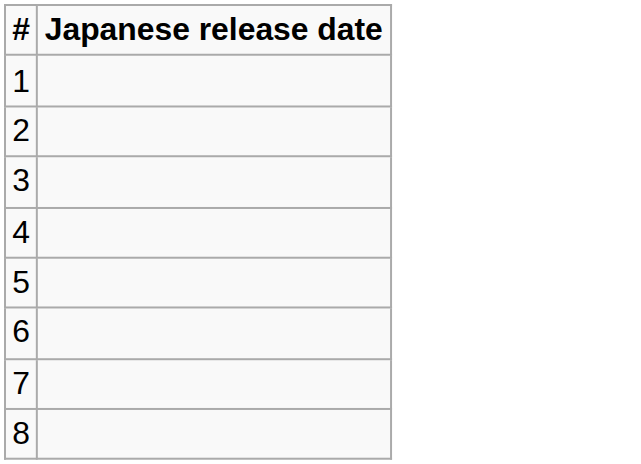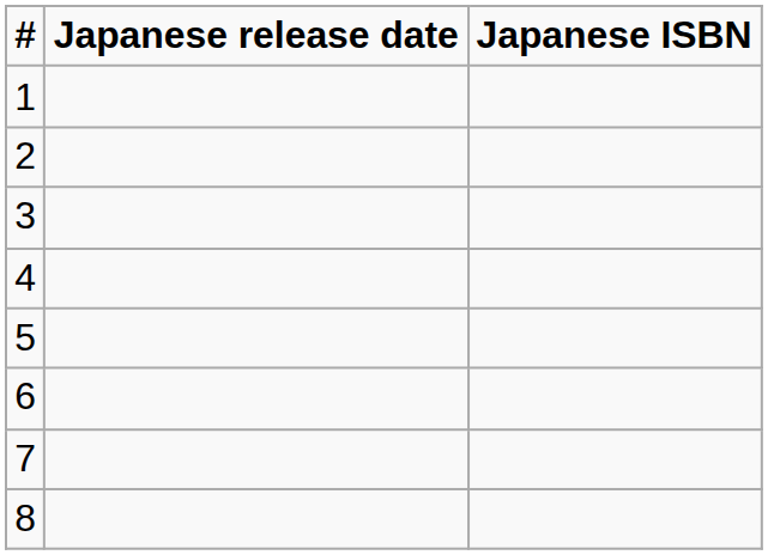 <table class="wikitable">
 <tr>
 <td><strong>#</strong></td>
 <td><strong>Japanese release date</strong></td>
+<td><strong>Japanese ISBN</strong></td>
 </tr>
 <tr>
 <td>1</td>
+<td></td>
 <td></td>
 </tr>
 <tr>
 <td>2</td>
 <td></td>
+<td></td>
 </tr>
 <tr>
 <td>3</td>
+<td></td>
 <td></td>
 </tr>
 <tr>
 <td>4</td>
 <td></td>
+<td></td>
 </tr>
 <tr>
 <td>5</td>
+<td></td>
 <td></td>
 </tr>
 <tr>
 <td>6</td>
 <td></td>
+<td></td>
 </tr>
 <tr>
 <td>7</td>
+<td></td>
 <td></td>
 </tr>
 <tr>
 <td>8</td>
 <td></td>
+<td></td>
 </tr>
 </table>
